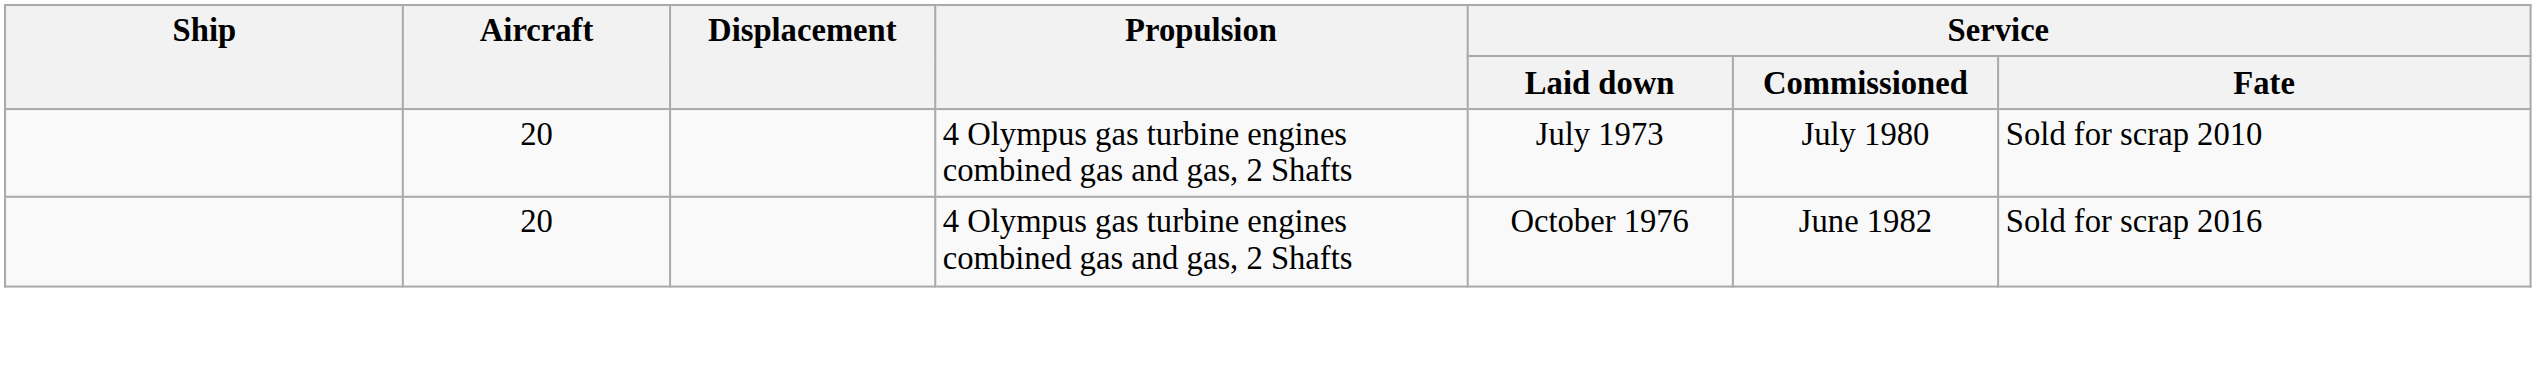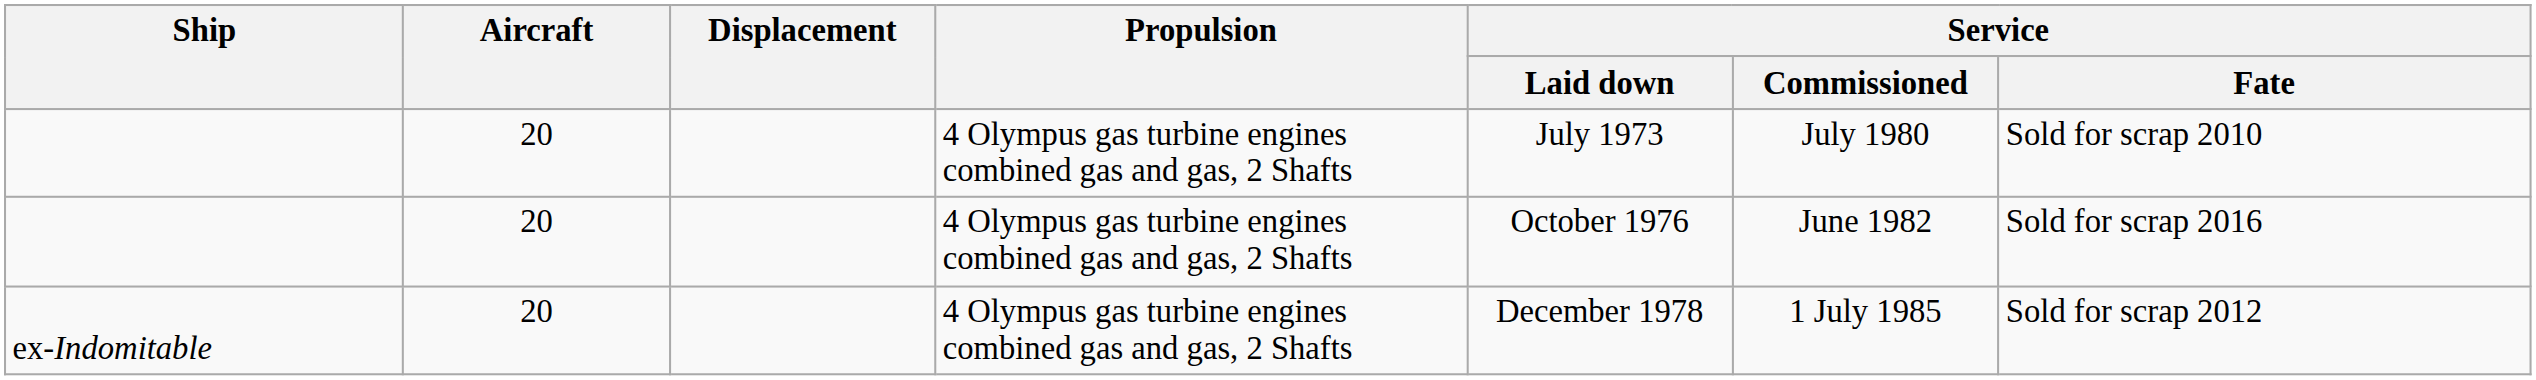 <table class="wikitable" style="width:98%;">
 <tr valign="top"|- valign="top">
 <th style="width:15%; text-align:center;" rowspan="2">Ship</th>
 <th style="width:10%; text-align:center;" rowspan="2">Aircraft</th>
 <th style="width:10%; text-align:center;" rowspan="2">Displacement</th>
 <th style="width:20%; text-align:center;" rowspan="2">Propulsion</th>
 <th style="width:40%; text-align:center;" colspan="3">Service</th>
 </tr>
 <tr valign="top">
 <th style="width:10%; text-align:center;">Laid down</th>
 <th style="width:10%; text-align:center;">Commissioned</th>
 <th style="width:20%; text-align:center;">Fate</th>
 </tr>
 <tr valign="top">
 <td align= left></td>
 <td style="text-align:center;">20</td>
 <td style="text-align:center;"></td>
 <td align= left>4 Olympus gas turbine engines combined gas and gas, 2 Shafts</td>
 <td style="text-align:center;">July 1973</td>
 <td style="text-align:center;">July 1980</td>
 <td align= left>Sold for scrap 2010</td>
 </tr>
 <tr valign="top">
 <td align= left></td>
 <td style="text-align:center;">20</td>
 <td style="text-align:center;"></td>
 <td align= left>4 Olympus gas turbine engines combined gas and gas, 2 Shafts</td>
 <td style="text-align:center;">October 1976</td>
 <td style="text-align:center;">June 1982</td>
 <td align= left>Sold for scrap 2016</td>
 </tr>
+<tr valign="top">
+<td align= left><br>ex-<em>Indomitable</em></td>
+<td style="text-align:center;">20</td>
+<td style="text-align:center;"></td>
+<td align= left>4 Olympus gas turbine engines combined gas and gas, 2 Shafts</td>
+<td style="text-align:center;">December 1978</td>
+<td style="text-align:center;">1 July 1985</td>
+<td align= left>Sold for scrap 2012</td>
+</tr>
 </table>
